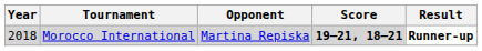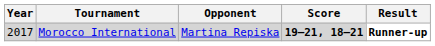 <table class="sortable wikitable" style="font-size: 90%;">
 <tr>
 <th>Year</th>
 <th>Tournament</th>
 <th>Opponent</th>
 <th>Score</th>
 <th>Result</th>
 </tr>
 <tr style="background:#D5D5D5">
-<td align="center">2018</td>
+<td align="center">2017</td>
 <td align="left"><a href='#'>Morocco International</a></td>
 <td align="left"> <a href='#'>Martina Repiska</a></td>
 <td align="left"><strong>19–21, 18–21</strong></td>
 <td style="text-align:left; background:white"> <strong>Runner-up</strong></td>
 </tr>
 </table>
